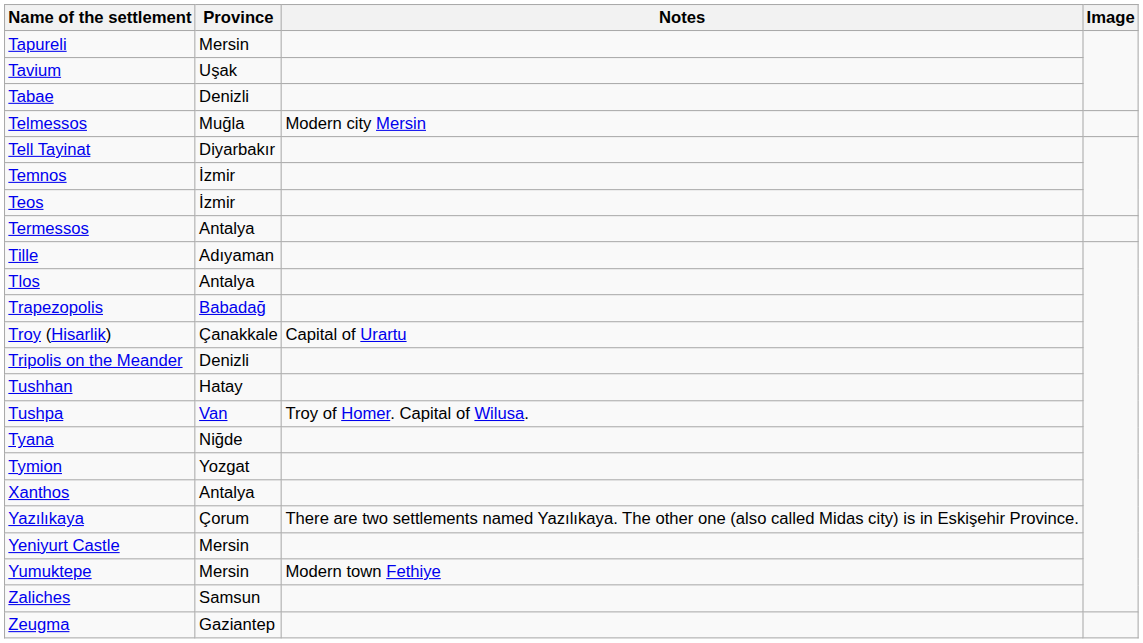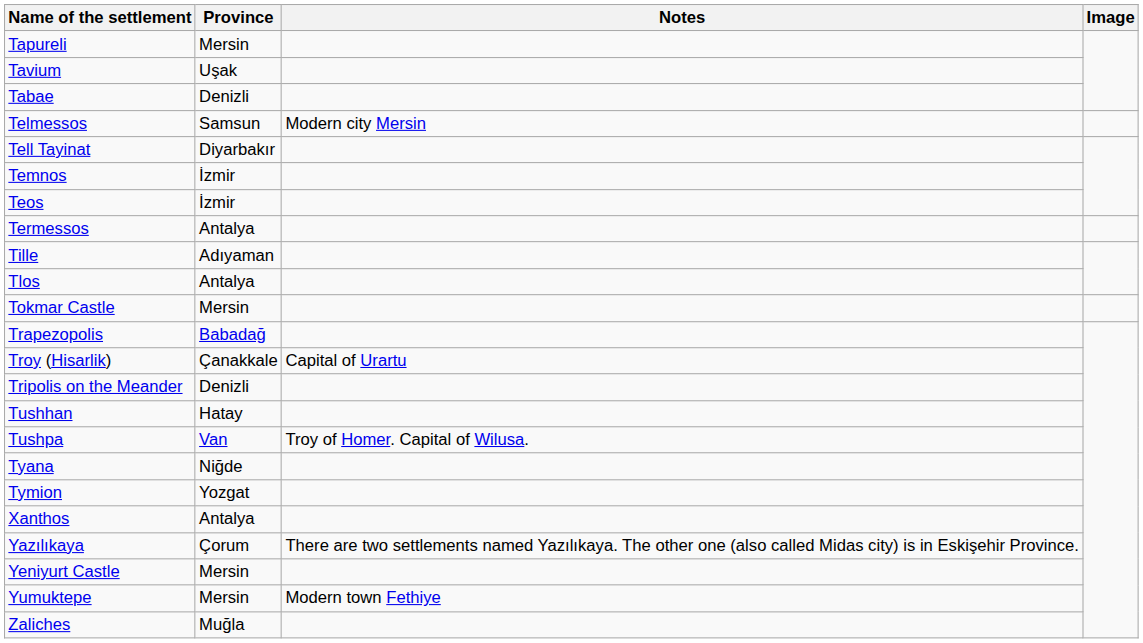 <table class="sortable wikitable">
 <tr>
 <th>Name of the settlement</th>
 <th>Province</th>
 <th>Notes</th>
 <th>Image</th>
 </tr>
 <tr>
 <td><a href='#'>Tapureli</a></td>
 <td>Mersin</td>
 <td></td>
 </tr>
 <tr>
 <td><a href='#'>Tavium</a></td>
 <td>Uşak</td>
 <td></td>
 </tr>
 <tr>
 <td><a href='#'>Tabae</a></td>
 <td>Denizli</td>
 <td></td>
 </tr>
 <tr>
 <td><a href='#'>Telmessos</a></td>
-<td>Muğla</td>
+<td>Samsun</td>
 <td>Modern city <a href='#'>Mersin</a></td>
 <td></td>
 </tr>
 <tr>
 <td><a href='#'>Tell Tayinat</a></td>
 <td>Diyarbakır</td>
 <td></td>
 </tr>
 <tr>
 <td><a href='#'>Temnos</a></td>
 <td>İzmir</td>
 <td></td>
 </tr>
 <tr>
 <td><a href='#'>Teos</a></td>
 <td>İzmir</td>
 <td></td>
 </tr>
 <tr>
 <td><a href='#'>Termessos</a></td>
 <td>Antalya</td>
 <td></td>
 <td></td>
 </tr>
 <tr>
 <td><a href='#'>Tille</a></td>
 <td>Adıyaman</td>
 <td></td>
 </tr>
 <tr>
 <td><a href='#'>Tlos</a></td>
 <td>Antalya</td>
+<td></td>
+</tr>
+<tr>
+<td><a href='#'>Tokmar Castle</a></td>
+<td>Mersin</td>
+<td></td>
 <td></td>
 </tr>
 <tr>
 <td><a href='#'>Trapezopolis</a></td>
 <td><a href='#'>Babadağ</a></td>
 <td></td>
 </tr>
 <tr>
 <td><a href='#'>Troy</a> (<a href='#'>Hisarlik</a>)</td>
 <td>Çanakkale</td>
 <td>Capital of <a href='#'>Urartu</a></td>
 </tr>
 <tr>
 <td><a href='#'>Tripolis on the Meander</a></td>
 <td>Denizli</td>
 <td></td>
 </tr>
 <tr>
 <td><a href='#'>Tushhan</a></td>
 <td>Hatay</td>
 <td></td>
 </tr>
 <tr>
 <td><a href='#'>Tushpa</a></td>
 <td><a href='#'>Van</a></td>
 <td>Troy of <a href='#'>Homer</a>. Capital of <a href='#'>Wilusa</a>.</td>
 </tr>
 <tr>
 <td><a href='#'>Tyana</a></td>
 <td>Niğde</td>
 <td></td>
 </tr>
 <tr>
 <td><a href='#'>Tymion</a></td>
 <td>Yozgat</td>
 <td></td>
 </tr>
 <tr>
 <td><a href='#'>Xanthos</a></td>
 <td>Antalya</td>
 <td></td>
 </tr>
 <tr>
 <td><a href='#'>Yazılıkaya</a></td>
 <td>Çorum</td>
 <td>There are two settlements named Yazılıkaya. The other one (also called Midas city) is in Eskişehir Province.</td>
 </tr>
 <tr>
 <td><a href='#'>Yeniyurt Castle</a></td>
 <td>Mersin</td>
 <td></td>
 </tr>
 <tr>
 <td><a href='#'>Yumuktepe</a></td>
 <td>Mersin</td>
 <td>Modern town <a href='#'>Fethiye</a></td>
 </tr>
 <tr>
 <td><a href='#'>Zaliches</a></td>
-<td>Samsun</td>
-<td></td>
-</tr>
-<tr>
-<td><a href='#'>Zeugma</a></td>
-<td>Gaziantep</td>
-<td></td>
+<td>Muğla</td>
 <td></td>
 </tr>
 </table>
